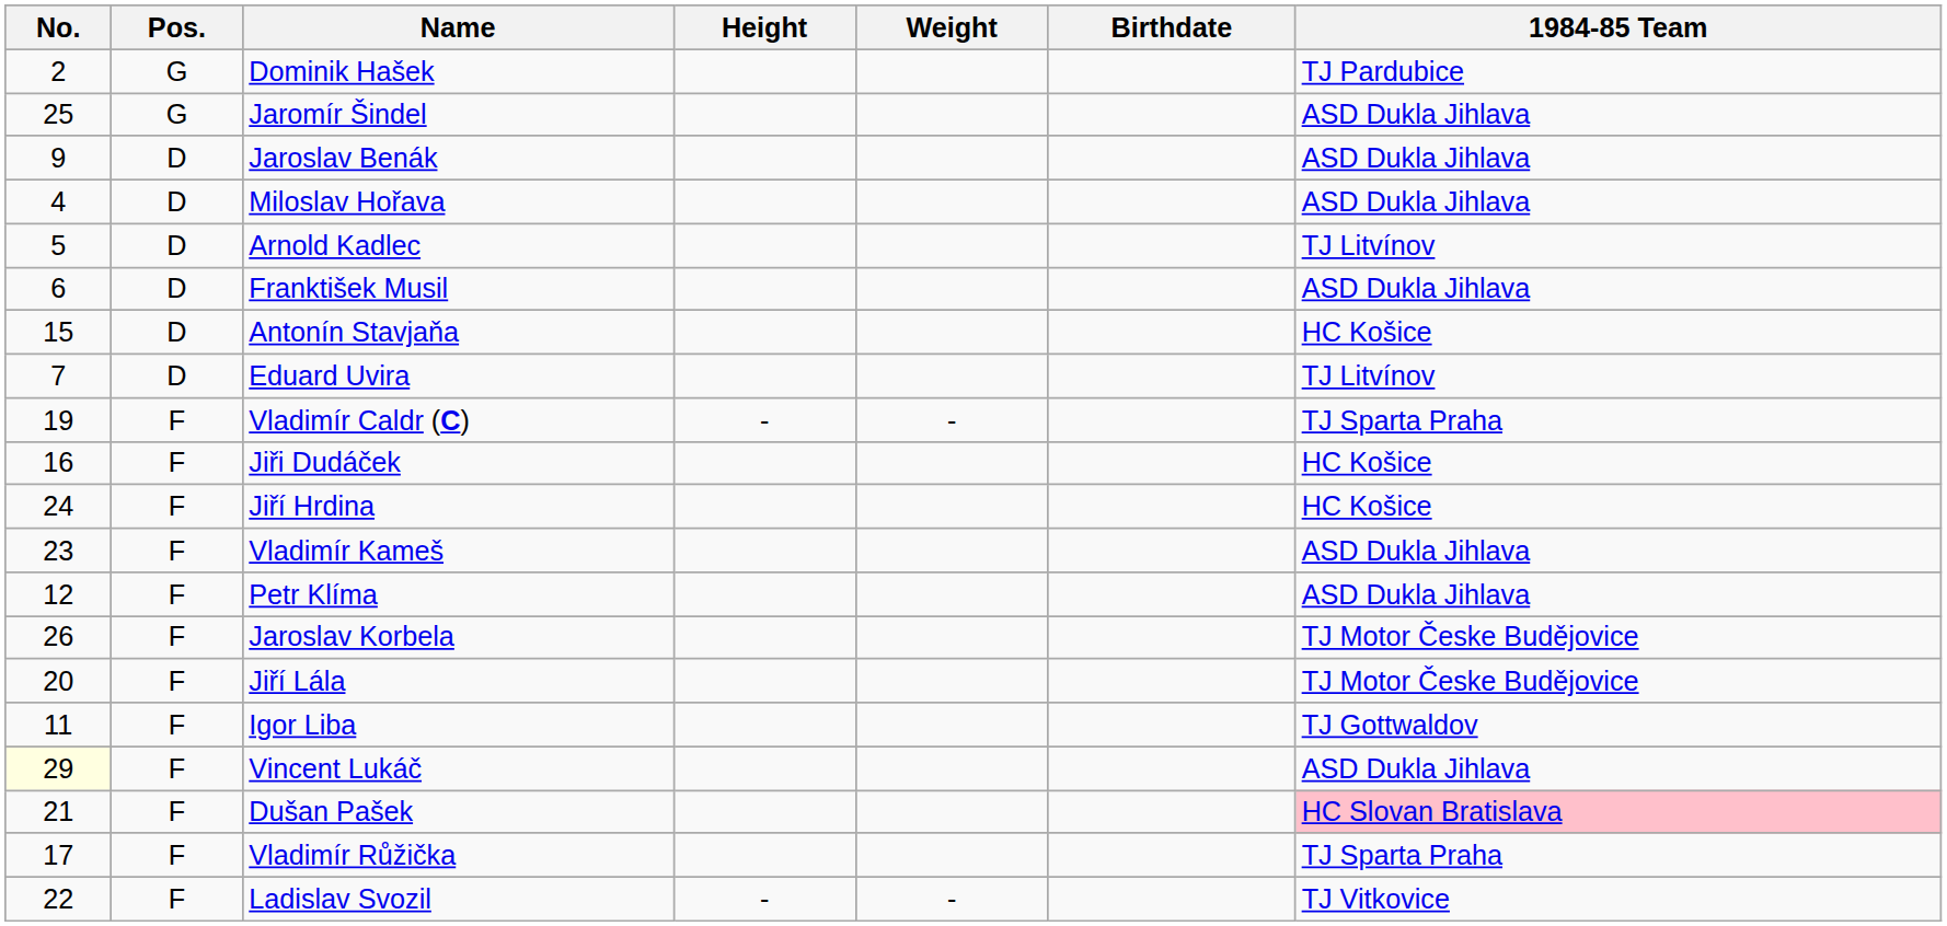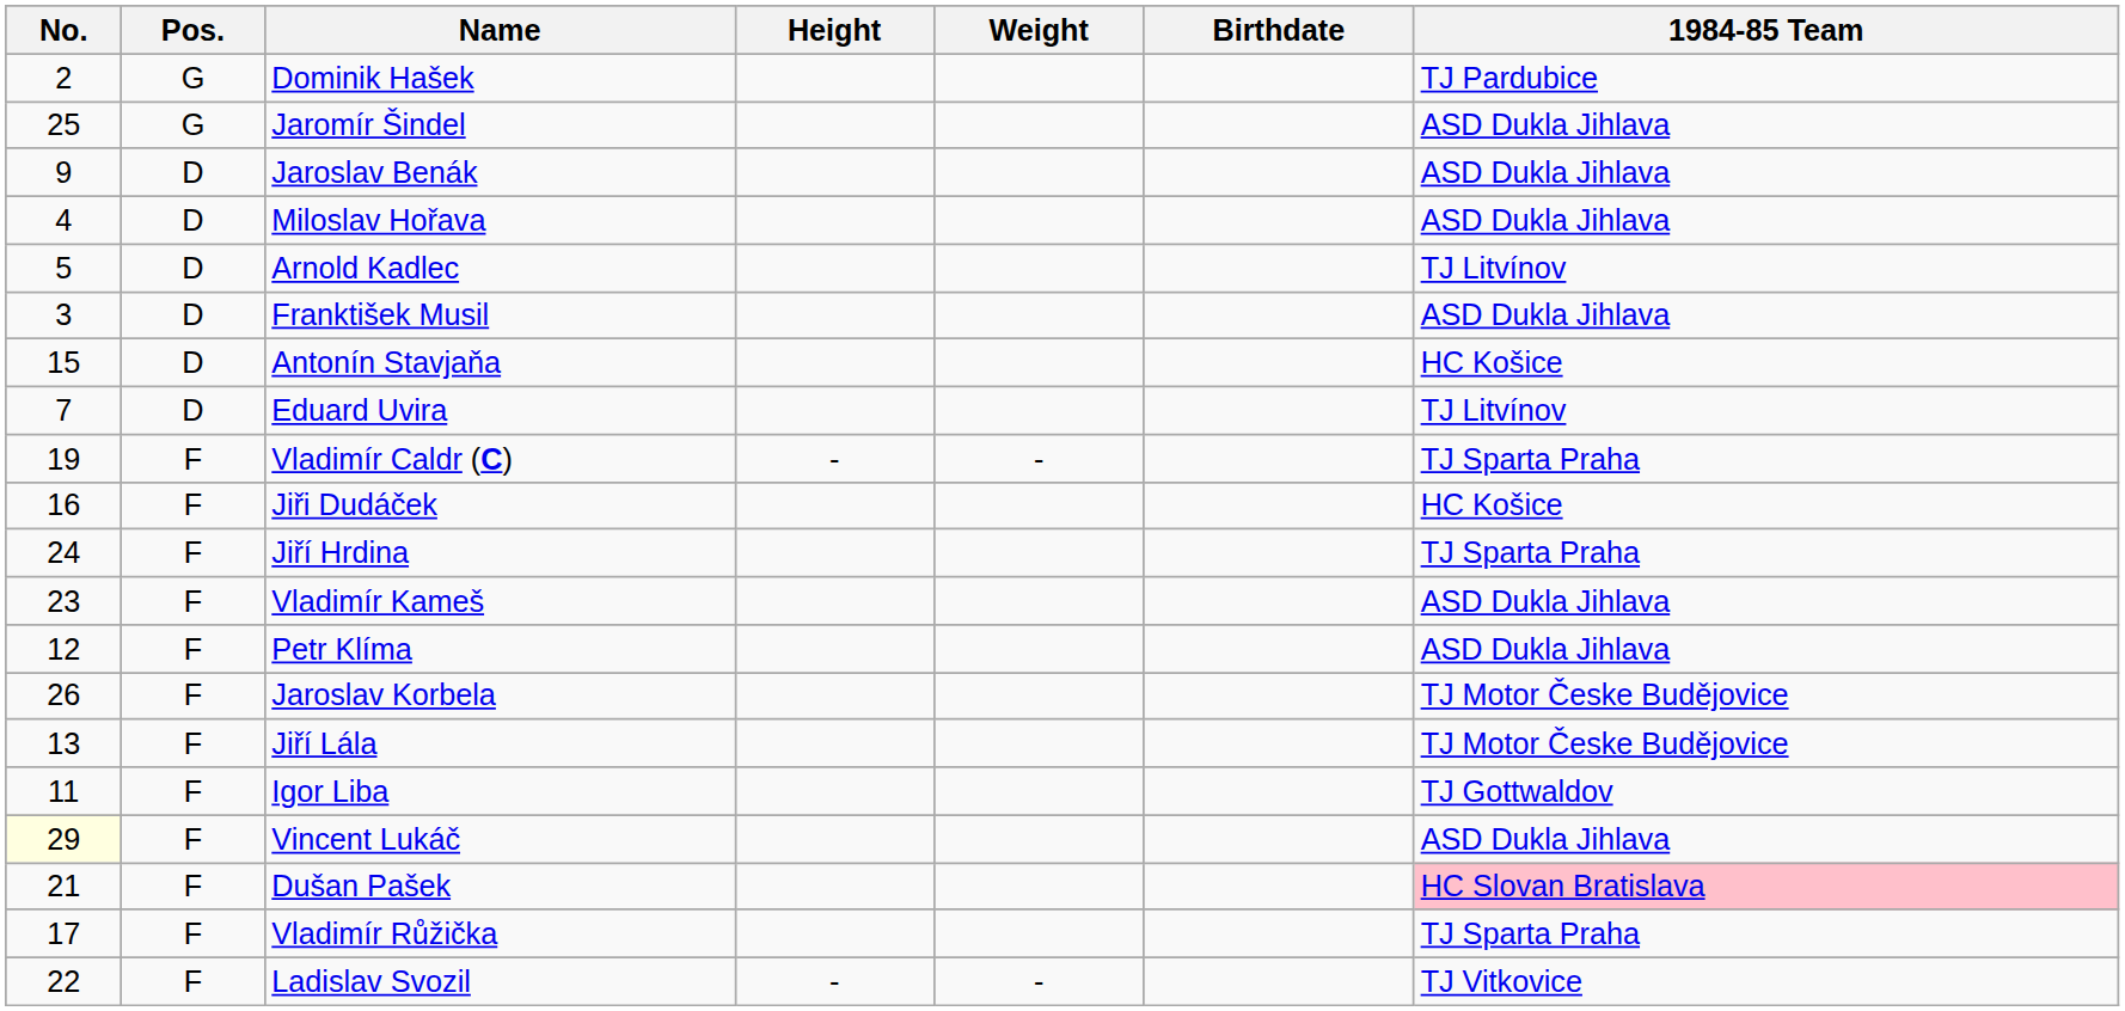 <table class="wikitable sortable" width="80%" style="font-size: 90%; text-align: center;">
 <tr>
 <th>No.</th>
 <th>Pos.</th>
 <th>Name</th>
 <th>Height</th>
 <th>Weight</th>
 <th>Birthdate</th>
 <th>1984-85 Team</th>
 </tr>
 <tr>
 <td>2</td>
 <td>G</td>
 <td style="text-align:left;"><a href='#'>Dominik Hašek</a></td>
 <td></td>
 <td></td>
 <td style="text-align:right;"></td>
 <td style="text-align:left;"> <a href='#'>TJ Pardubice</a></td>
 </tr>
 <tr>
 <td>25</td>
 <td>G</td>
 <td style="text-align:left;"><a href='#'>Jaromír Šindel</a></td>
 <td></td>
 <td></td>
 <td style="text-align:right;"></td>
 <td style="text-align:left;"> <a href='#'>ASD Dukla Jihlava</a></td>
 </tr>
 <tr>
 <td>9</td>
 <td>D</td>
 <td style="text-align:left;"><a href='#'>Jaroslav Benák</a></td>
 <td></td>
 <td></td>
 <td style="text-align:right;"></td>
 <td style="text-align:left;"> <a href='#'>ASD Dukla Jihlava</a></td>
 </tr>
 <tr>
 <td>4</td>
 <td>D</td>
 <td style="text-align:left;"><a href='#'>Miloslav Hořava</a></td>
 <td></td>
 <td></td>
 <td style="text-align:right;"></td>
 <td style="text-align:left;"> <a href='#'>ASD Dukla Jihlava</a></td>
 </tr>
 <tr>
 <td>5</td>
 <td>D</td>
 <td style="text-align:left;"><a href='#'>Arnold Kadlec</a></td>
 <td></td>
 <td></td>
 <td style="text-align:right;"></td>
 <td style="text-align:left;"> <a href='#'>TJ Litvínov</a></td>
 </tr>
 <tr>
-<td>6</td>
+<td>3</td>
 <td>D</td>
 <td style="text-align:left;"><a href='#'>Franktišek Musil</a></td>
 <td></td>
 <td></td>
 <td style="text-align:right;"></td>
 <td style="text-align:left;"> <a href='#'>ASD Dukla Jihlava</a></td>
 </tr>
 <tr>
 <td>15</td>
 <td>D</td>
 <td style="text-align:left;"><a href='#'>Antonín Stavjaňa</a></td>
 <td></td>
 <td></td>
 <td style="text-align:right;"></td>
 <td style="text-align:left;"> <a href='#'>HC Košice</a></td>
 </tr>
 <tr>
 <td>7</td>
 <td>D</td>
 <td style="text-align:left;"><a href='#'>Eduard Uvira</a></td>
 <td></td>
 <td></td>
 <td style="text-align:right;"></td>
 <td style="text-align:left;"> <a href='#'>TJ Litvínov</a></td>
 </tr>
 <tr>
 <td>19</td>
 <td>F</td>
 <td style="text-align:left;"><a href='#'>Vladimír Caldr</a> (<strong><a href='#'>C</a></strong>)</td>
 <td>-</td>
 <td>-</td>
 <td style="text-align:right;"></td>
 <td style="text-align:left;"> <a href='#'>TJ Sparta Praha</a></td>
 </tr>
 <tr>
 <td>16</td>
 <td>F</td>
 <td style="text-align:left;"><a href='#'>Jiři Dudáček</a></td>
 <td></td>
 <td></td>
 <td style="text-align:right;"></td>
 <td style="text-align:left;"> <a href='#'>HC Košice</a></td>
 </tr>
 <tr>
 <td>24</td>
 <td>F</td>
 <td style="text-align:left;"><a href='#'>Jiří Hrdina</a></td>
 <td></td>
 <td></td>
 <td style="text-align:right;"></td>
-<td style="text-align:left;"> <a href='#'>HC Košice</a></td>
+<td style="text-align:left;"> <a href='#'>TJ Sparta Praha</a></td>
 </tr>
 <tr>
 <td>23</td>
 <td>F</td>
 <td style="text-align:left;"><a href='#'>Vladimír Kameš</a></td>
 <td></td>
 <td></td>
 <td style="text-align:right;"></td>
 <td style="text-align:left;"> <a href='#'>ASD Dukla Jihlava</a></td>
 </tr>
 <tr>
 <td>12</td>
 <td>F</td>
 <td style="text-align:left;"><a href='#'>Petr Klíma</a></td>
 <td></td>
 <td></td>
 <td style="text-align:right;"></td>
 <td style="text-align:left;"> <a href='#'>ASD Dukla Jihlava</a></td>
 </tr>
 <tr>
 <td>26</td>
 <td>F</td>
 <td style="text-align:left;"><a href='#'>Jaroslav Korbela</a></td>
 <td></td>
 <td></td>
 <td style="text-align:right;"></td>
 <td style="text-align:left;"> <a href='#'>TJ Motor Česke Budějovice</a></td>
 </tr>
 <tr>
-<td>20</td>
+<td>13</td>
 <td>F</td>
 <td style="text-align:left;"><a href='#'>Jiří Lála</a></td>
 <td></td>
 <td></td>
 <td style="text-align:right;"></td>
 <td style="text-align:left;"> <a href='#'>TJ Motor Česke Budějovice</a></td>
 </tr>
 <tr>
 <td>11</td>
 <td>F</td>
 <td style="text-align:left;"><a href='#'>Igor Liba</a></td>
 <td></td>
 <td></td>
 <td style="text-align:right;"></td>
 <td style="text-align:left;"> <a href='#'>TJ Gottwaldov</a></td>
 </tr>
 <tr>
 <td style="background: lightyellow;">29</td>
 <td>F</td>
 <td style="text-align:left;"><a href='#'>Vincent Lukáč</a></td>
 <td></td>
 <td></td>
 <td style="text-align:right;"></td>
 <td style="text-align:left;"> <a href='#'>ASD Dukla Jihlava</a></td>
 </tr>
 <tr>
 <td>21</td>
 <td>F</td>
 <td style="text-align:left;"><a href='#'>Dušan Pašek</a></td>
 <td></td>
 <td></td>
 <td style="text-align:right;"></td>
 <td style="background: pink; text-align:left;"> <a href='#'>HC Slovan Bratislava</a></td>
 </tr>
 <tr>
 <td>17</td>
 <td>F</td>
 <td style="text-align:left;"><a href='#'>Vladimír Růžička</a></td>
 <td></td>
 <td></td>
 <td style="text-align:right;"></td>
 <td style="text-align:left;"> <a href='#'>TJ Sparta Praha</a></td>
 </tr>
 <tr>
 <td>22</td>
 <td>F</td>
 <td style="text-align:left;"><a href='#'>Ladislav Svozil</a></td>
 <td>-</td>
 <td>-</td>
 <td style="text-align:right;"></td>
 <td style="text-align:left;"> <a href='#'>TJ Vitkovice</a></td>
 </tr>
 </table>
